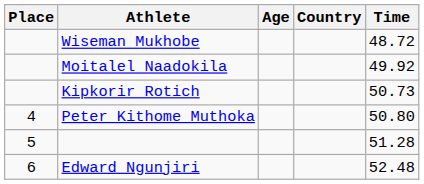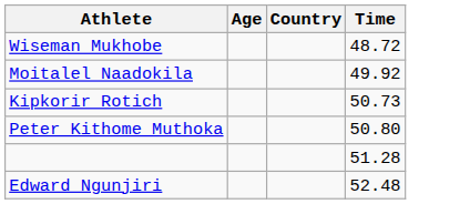 <table class="wikitable mw-datatable sortable">
 <tr>
-<th>Place</th>
 <th>Athlete</th>
 <th>Age</th>
 <th>Country</th>
 <th>Time</th>
 </tr>
 <tr>
-<td align=center></td>
 <td><a href='#'>Wiseman Mukhobe</a></td>
 <td></td>
 <td></td>
 <td>48.72</td>
 </tr>
 <tr>
-<td align=center></td>
 <td><a href='#'>Moitalel Naadokila</a></td>
 <td></td>
 <td></td>
 <td>49.92</td>
 </tr>
 <tr>
-<td align=center></td>
 <td><a href='#'>Kipkorir Rotich</a></td>
 <td></td>
 <td></td>
 <td>50.73</td>
 </tr>
 <tr>
-<td align=center>4</td>
 <td><a href='#'>Peter Kithome Muthoka</a></td>
 <td></td>
 <td></td>
 <td>50.80</td>
 </tr>
 <tr>
-<td align=center>5</td>
 <td></td>
 <td></td>
 <td></td>
 <td>51.28</td>
 </tr>
 <tr>
-<td align=center>6</td>
 <td><a href='#'>Edward Ngunjiri</a></td>
 <td></td>
 <td></td>
 <td>52.48</td>
 </tr>
 </table>
